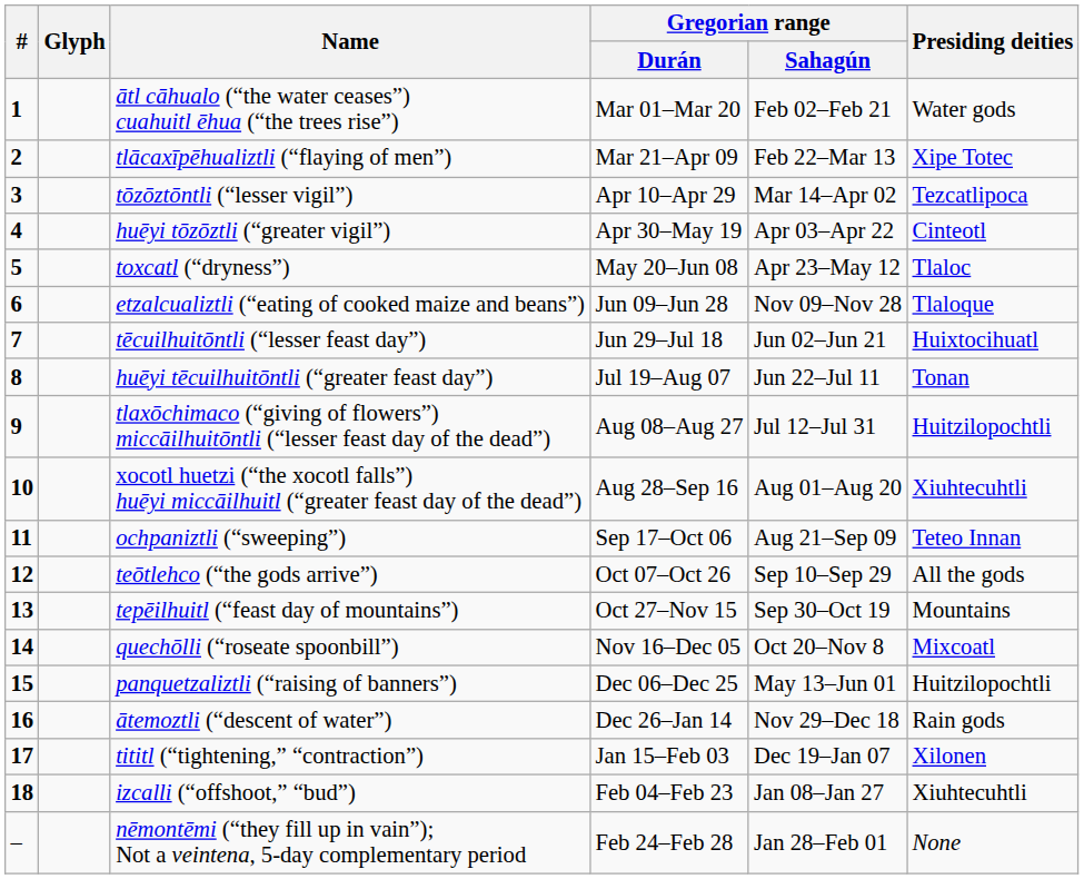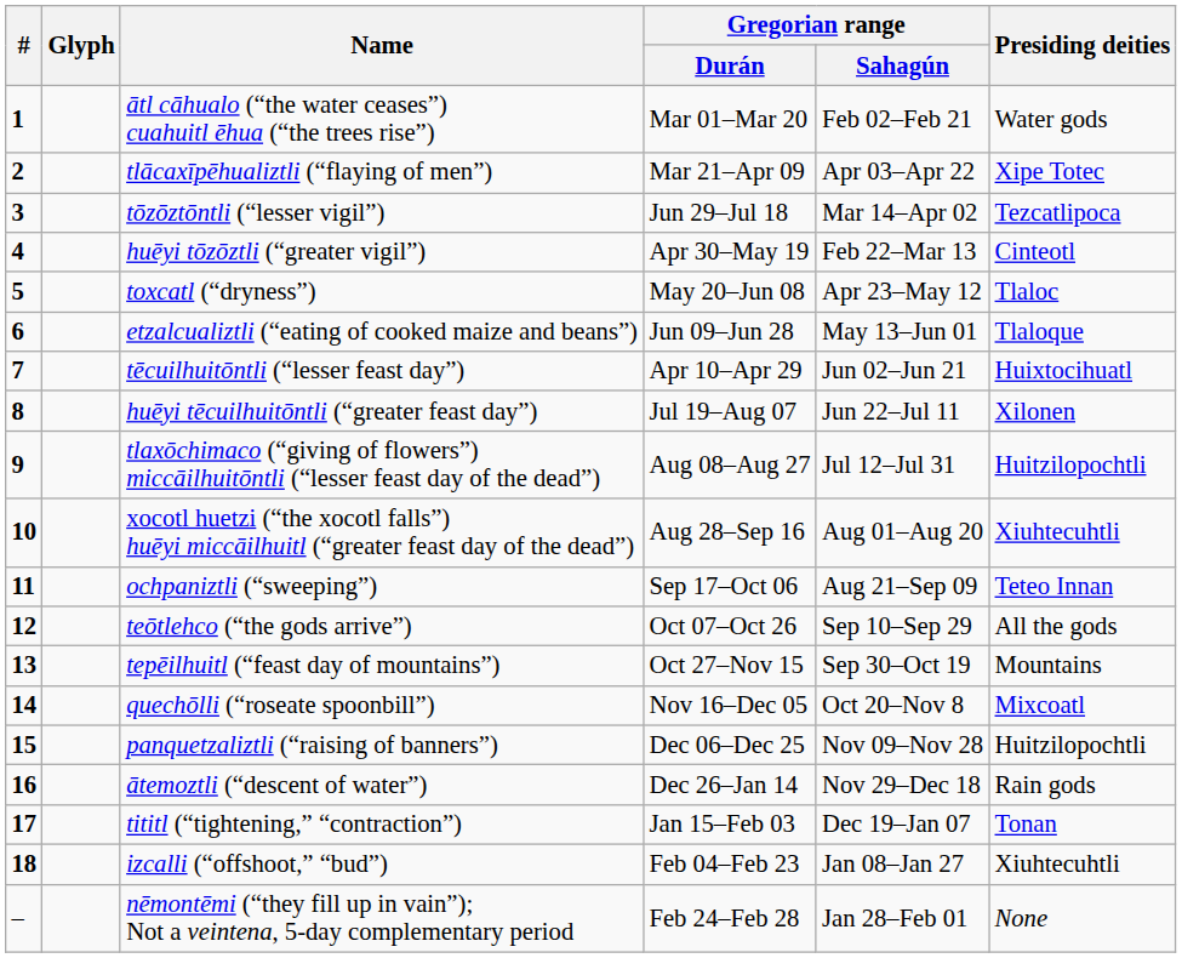 <table class="wikitable">
 <tr>
 <th rowspan=2>#</th>
 <th rowspan=2>Glyph</th>
 <th rowspan=2>Name</th>
 <th colspan=2 scope=colgroup><a href='#'>Gregorian</a> range</th>
 <th rowspan=2>Presiding deities</th>
 </tr>
 <tr>
 <th><a href='#'>Durán</a></th>
 <th><a href='#'>Sahagún</a></th>
 </tr>
 <tr>
 <td><strong>1</strong></td>
 <td></td>
 <td><em><a href='#'>ātl cāhualo</a></em> (“the water ceases”) <br> <em><a href='#'>cuahuitl ēhua</a></em> (“the trees rise”)</td>
 <td>Mar 01–Mar 20</td>
 <td>Feb 02–Feb 21</td>
 <td>Water gods</td>
 </tr>
 <tr>
 <td><strong>2</strong></td>
 <td></td>
 <td><em><a href='#'>tlācaxīpēhualiztli</a></em> (“flaying of men”)</td>
 <td>Mar 21–Apr 09</td>
-<td>Feb 22–Mar 13</td>
+<td>Apr 03–Apr 22</td>
 <td><a href='#'>Xipe Totec</a></td>
 </tr>
 <tr>
 <td><strong>3</strong></td>
 <td></td>
 <td><em><a href='#'>tōzōztōntli</a></em> (“lesser vigil”)</td>
-<td>Apr 10–Apr 29</td>
+<td>Jun 29–Jul 18</td>
 <td>Mar 14–Apr 02</td>
 <td><a href='#'>Tezcatlipoca</a></td>
 </tr>
 <tr>
 <td><strong>4</strong></td>
 <td></td>
 <td><em><a href='#'>huēyi tōzōztli</a></em> (“greater vigil”)</td>
 <td>Apr 30–May 19</td>
-<td>Apr 03–Apr 22</td>
+<td>Feb 22–Mar 13</td>
 <td><a href='#'>Cinteotl</a></td>
 </tr>
 <tr>
 <td><strong>5</strong></td>
 <td></td>
 <td><em><a href='#'>toxcatl</a></em> (“dryness”)</td>
 <td>May 20–Jun 08</td>
 <td>Apr 23–May 12</td>
 <td><a href='#'>Tlaloc</a></td>
 </tr>
 <tr>
 <td><strong>6</strong></td>
 <td></td>
 <td><em><a href='#'>etzalcualiztli</a></em> (“eating of cooked maize and beans”)</td>
 <td>Jun 09–Jun 28</td>
-<td>Nov 09–Nov 28</td>
+<td>May 13–Jun 01</td>
 <td><a href='#'>Tlaloque</a></td>
 </tr>
 <tr>
 <td><strong>7</strong></td>
 <td></td>
 <td><em><a href='#'>tēcuilhuitōntli</a></em> (“lesser feast day”)</td>
-<td>Jun 29–Jul 18</td>
+<td>Apr 10–Apr 29</td>
 <td>Jun 02–Jun 21</td>
 <td><a href='#'>Huixtocihuatl</a></td>
 </tr>
 <tr>
 <td><strong>8</strong></td>
 <td></td>
 <td><em><a href='#'>huēyi tēcuilhuitōntli</a></em> (“greater feast day”)</td>
 <td>Jul 19–Aug 07</td>
 <td>Jun 22–Jul 11</td>
-<td><a href='#'>Tonan</a></td>
+<td><a href='#'>Xilonen</a></td>
 </tr>
 <tr>
 <td><strong>9</strong></td>
 <td></td>
 <td><em><a href='#'>tlaxōchimaco</a></em> (“giving of flowers”) <br> <em><a href='#'>miccāilhuitōntli</a></em> (“lesser feast day of the dead”)</td>
 <td>Aug 08–Aug 27</td>
 <td>Jul 12–Jul 31</td>
 <td><a href='#'>Huitzilopochtli</a></td>
 </tr>
 <tr>
 <td><strong>10</strong></td>
 <td></td>
 <td><a href='#'>xocotl huetzi</a> (“the xocotl falls”) <br> <em><a href='#'>huēyi miccāilhuitl</a></em> (“greater feast day of the dead”)</td>
 <td>Aug 28–Sep 16</td>
 <td>Aug 01–Aug 20</td>
 <td><a href='#'>Xiuhtecuhtli</a></td>
 </tr>
 <tr>
 <td><strong>11</strong></td>
 <td></td>
 <td><em><a href='#'>ochpaniztli</a></em> (“sweeping”)</td>
 <td>Sep 17–Oct 06</td>
 <td>Aug 21–Sep 09</td>
 <td><a href='#'>Teteo Innan</a></td>
 </tr>
 <tr>
 <td><strong>12</strong></td>
 <td></td>
 <td><em><a href='#'>teōtlehco</a></em> (“the gods arrive”)</td>
 <td>Oct 07–Oct 26</td>
 <td>Sep 10–Sep 29</td>
 <td>All the gods</td>
 </tr>
 <tr>
 <td><strong>13</strong></td>
 <td></td>
 <td><em><a href='#'>tepēilhuitl</a></em> (“feast day of mountains”)</td>
 <td>Oct 27–Nov 15</td>
 <td>Sep 30–Oct 19</td>
 <td>Mountains</td>
 </tr>
 <tr>
 <td><strong>14</strong></td>
 <td></td>
 <td><em><a href='#'>quechōlli</a></em> (“roseate spoonbill”)</td>
 <td>Nov 16–Dec 05</td>
 <td>Oct 20–Nov 8</td>
 <td><a href='#'>Mixcoatl</a></td>
 </tr>
 <tr>
 <td><strong>15</strong></td>
 <td></td>
 <td><em><a href='#'>panquetzaliztli</a></em> (“raising of banners”)</td>
 <td>Dec 06–Dec 25</td>
-<td>May 13–Jun 01</td>
+<td>Nov 09–Nov 28</td>
 <td>Huitzilopochtli</td>
 </tr>
 <tr>
 <td><strong>16</strong></td>
 <td></td>
 <td><em><a href='#'>ātemoztli</a></em> (“descent of water”)</td>
 <td>Dec 26–Jan 14</td>
 <td>Nov 29–Dec 18</td>
 <td>Rain gods</td>
 </tr>
 <tr>
 <td><strong>17</strong></td>
 <td></td>
 <td><em><a href='#'>tititl</a></em> (“tightening,” “contraction”)</td>
 <td>Jan 15–Feb 03</td>
 <td>Dec 19–Jan 07</td>
-<td><a href='#'>Xilonen</a></td>
+<td><a href='#'>Tonan</a></td>
 </tr>
 <tr>
 <td><strong>18</strong></td>
 <td></td>
 <td><em><a href='#'>izcalli</a></em> (“offshoot,” “bud”)</td>
 <td>Feb 04–Feb 23</td>
 <td>Jan 08–Jan 27</td>
 <td>Xiuhtecuhtli</td>
 </tr>
 <tr>
 <td>–</td>
 <td></td>
 <td><em><a href='#'>nēmontēmi</a></em> (“they fill up in vain”);<br>Not a <em>veintena</em>, 5-day complementary period</td>
 <td>Feb 24–Feb 28</td>
 <td>Jan 28–Feb 01</td>
 <td><em>None</em></td>
 </tr>
 </table>
